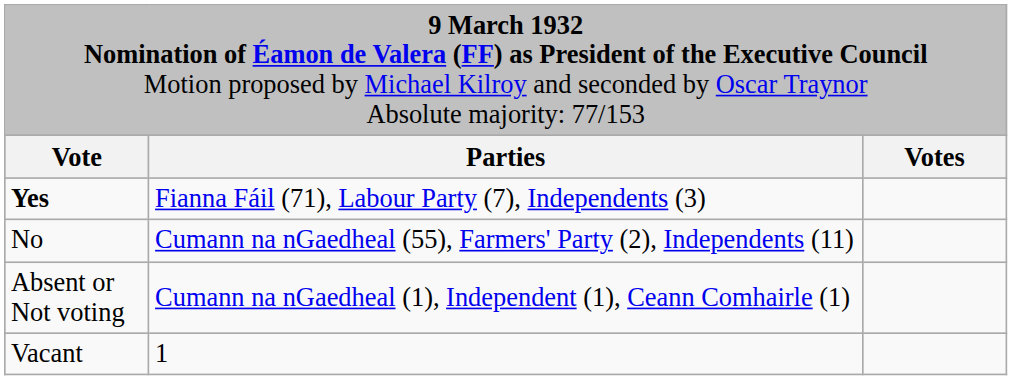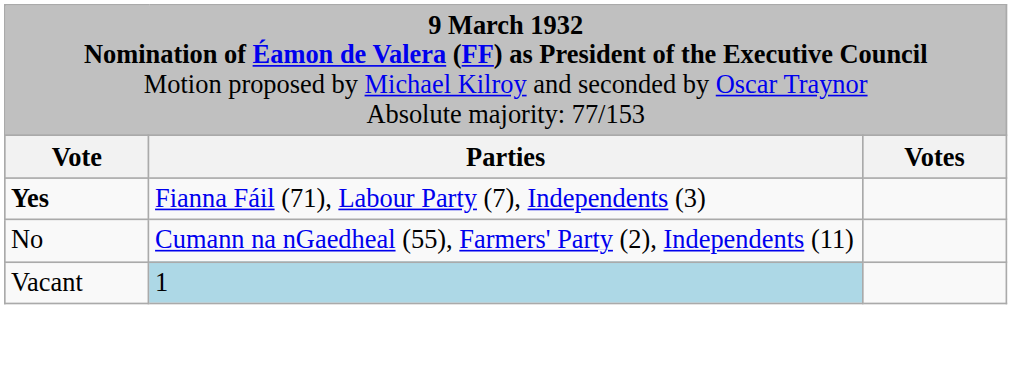 <table class="wikitable">
 <tr>
 <td colspan="3" bgcolor="#C0C0C0" align=center><strong>9 March 1932<br>Nomination of <a href='#'>Éamon de Valera</a> (<a href='#'>FF</a>) as President of the Executive Council</strong><br>Motion proposed by <a href='#'>Michael Kilroy</a> and seconded by <a href='#'>Oscar Traynor</a><br>Absolute majority: 77/153</td>
 </tr>
 <tr bgcolor="#D8D8D8">
 <th width=80px>Vote</th>
 <th width=425px>Parties</th>
 <th width=80px>Votes</th>
 </tr>
 <tr>
 <td> <strong>Yes</strong></td>
 <td><a href='#'>Fianna Fáil</a> (71), <a href='#'>Labour Party</a> (7), <a href='#'>Independents</a> (3)</td>
 <td></td>
 </tr>
 <tr>
 <td>No</td>
 <td><a href='#'>Cumann na nGaedheal</a> (55), <a href='#'>Farmers' Party</a> (2), <a href='#'>Independents</a> (11)</td>
 <td></td>
 </tr>
 <tr>
-<td>Absent or<br>Not voting</td>
-<td><a href='#'>Cumann na nGaedheal</a> (1), <a href='#'>Independent</a> (1), <a href='#'>Ceann Comhairle</a> (1)</td>
-<td></td>
-</tr>
-<tr>
 <td>Vacant</td>
-<td>1</td>
+<td style="background: lightblue;">1</td>
 <td></td>
 </tr>
 </table>
